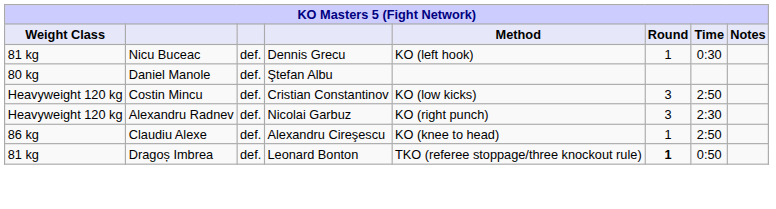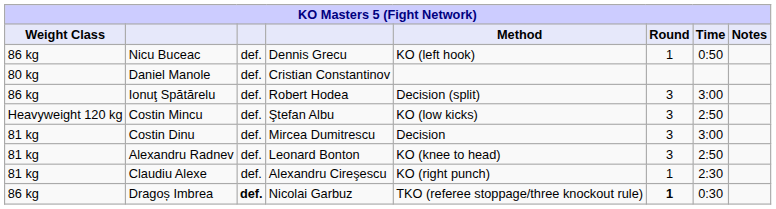 <table class="wikitable" style="font-size: 70%;">
 <tr>
 <th colspan="8" style="background-color: #ccf; color: #000080; text-align: center;"><strong>KO Masters 5 (Fight Network)</strong></th>
 </tr>
 <tr>
 <th colspan="1" style="background-color: #E6E8FA; color: #000000; text-align: center;">Weight Class</th>
 <th colspan="1" style="background-color: #E6E8FA; color: #000000; text-align: center;"></th>
 <th colspan="1" style="background-color: #E6E8FA; color: #000000; text-align: center;"></th>
 <th colspan="1" style="background-color: #E6E8FA; color: #000000; text-align: center;"></th>
 <th colspan="1" style="background-color: #E6E8FA; color: #000000; text-align: center;">Method</th>
 <th colspan="1" style="background-color: #E6E8FA; color: #000000; text-align: center;">Round</th>
 <th colspan="1" style="background-color: #E6E8FA; color: #000000; text-align: center;">Time</th>
 <th colspan="1" style="background-color: #E6E8FA; color: #000000; text-align: center;">Notes</th>
 </tr>
 <tr>
-<td>81 kg</td>
+<td>86 kg</td>
 <td> Nicu Buceac</td>
 <td align=center>def.</td>
 <td> Dennis Grecu</td>
 <td>KO (left hook)</td>
 <td align=center>1</td>
-<td align=center>0:30</td>
+<td align=center>0:50</td>
 <td></td>
 </tr>
 <tr>
 <td>80 kg</td>
 <td> Daniel Manole</td>
 <td align=center>def.</td>
-<td> Ştefan Albu</td>
+<td> Cristian Constantinov</td>
 <td></td>
 <td align=center></td>
 <td align=center></td>
 <td></td>
 </tr>
 <tr>
+<td>86 kg</td>
+<td> Ionuţ Spătărelu</td>
+<td align=center>def.</td>
+<td> Robert Hodea</td>
+<td>Decision (split)</td>
+<td align=center>3</td>
+<td align=center>3:00</td>
+<td></td>
+</tr>
+<tr>
 <td>Heavyweight 120 kg</td>
 <td> Costin Mincu</td>
 <td align=center>def.</td>
-<td> Cristian Constantinov</td>
+<td> Ştefan Albu</td>
 <td>KO (low kicks)</td>
 <td align=center>3</td>
 <td align=center>2:50</td>
 </tr>
 <tr>
-<td>Heavyweight 120 kg</td>
+<td>81 kg</td>
+<td> Costin Dinu</td>
+<td align=center>def.</td>
+<td> Mircea Dumitrescu</td>
+<td>Decision</td>
+<td align=center>3</td>
+<td align=center>3:00</td>
+<td></td>
+</tr>
+<tr>
+<td>81 kg</td>
 <td> Alexandru Radnev</td>
 <td align=center>def.</td>
-<td> Nicolai Garbuz</td>
+<td> Leonard Bonton</td>
+<td>KO (knee to head)</td>
+<td align=center>3</td>
+<td align=center>2:50</td>
+<td></td>
+</tr>
+<tr>
+<td>81 kg</td>
+<td> Claudiu Alexe</td>
+<td align=center>def.</td>
+<td> Alexandru Cireşescu</td>
 <td>KO (right punch)</td>
-<td align=center>3</td>
+<td align=center>1</td>
 <td align=center>2:30</td>
 <td></td>
 </tr>
 <tr>
 <td>86 kg</td>
-<td> Claudiu Alexe</td>
-<td align=center>def.</td>
-<td> Alexandru Cireşescu</td>
-<td>KO (knee to head)</td>
-<td align=center>1</td>
-<td align=center>2:50</td>
-<td></td>
-</tr>
-<tr>
-<td>81 kg</td>
 <td> Dragoș Imbrea</td>
-<td align=center>def.</td>
-<td> Leonard Bonton</td>
+<td align=center><strong>def.</strong></td>
+<td> Nicolai Garbuz</td>
 <td>TKO (referee stoppage/three knockout rule)</td>
 <td align=center><strong>1</strong></td>
-<td align=center>0:50</td>
+<td align=center>0:30</td>
 <td></td>
 </tr>
 </table>
